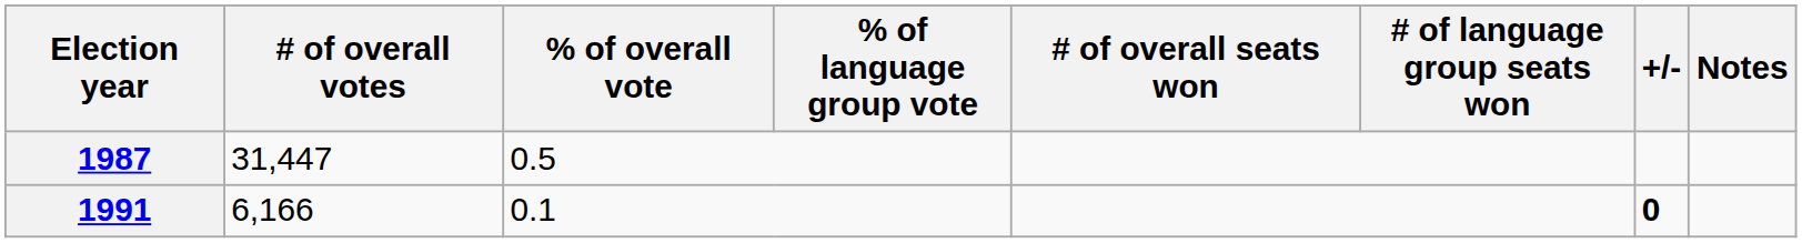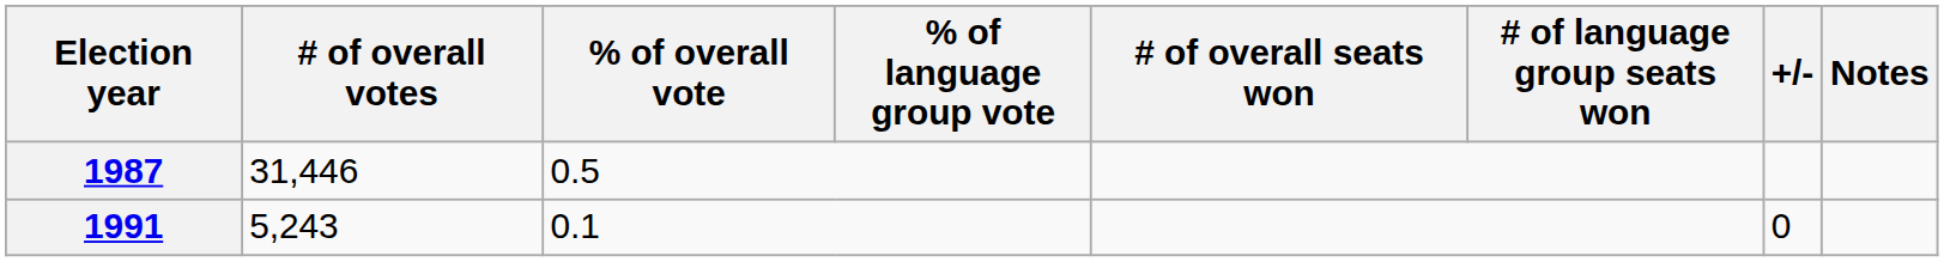 <table class=wikitable>
 <tr>
 <th>Election year</th>
 <th># of overall votes</th>
 <th>% of overall vote</th>
 <th>% of language<br>group vote</th>
 <th># of overall seats won</th>
 <th># of language<br>group seats won</th>
 <th>+/-</th>
 <th>Notes</th>
 </tr>
 <tr>
 <th><strong><a href='#'>1987</a></strong></th>
-<td>31,447</td>
+<td>31,446</td>
 <td colspan=2>0.5</td>
 <td colspan=2></td>
 <td></td>
 <td></td>
 </tr>
 <tr>
 <th><strong><a href='#'>1991</a></strong></th>
-<td>6,166</td>
+<td>5,243</td>
 <td colspan=2>0.1</td>
 <td colspan=2></td>
-<td><strong> 0</strong></td>
+<td> 0</td>
 <td></td>
 </tr>
 </table>
